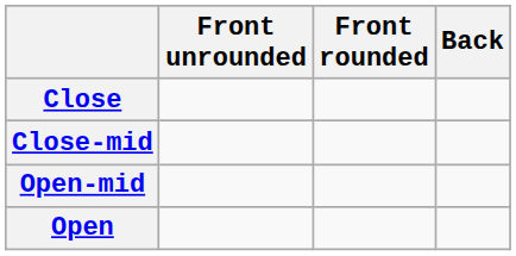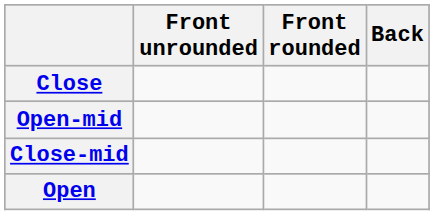 <table class="wikitable" style="text-align: center">
 <tr>
 <th> </th>
 <th>Front<br>unrounded</th>
 <th>Front<br>rounded</th>
 <th>Back</th>
 </tr>
 <tr>
 <th> <a href='#'>Close</a></th>
 <td></td>
 <td></td>
 <td></td>
 </tr>
 <tr>
-<th> <a href='#'>Close-mid</a></th>
+<th> <a href='#'>Open-mid</a></th>
 <td></td>
 <td></td>
 <td></td>
 </tr>
 <tr>
-<th> <a href='#'>Open-mid</a></th>
+<th> <a href='#'>Close-mid</a></th>
 <td></td>
 <td></td>
 <td></td>
 </tr>
 <tr>
 <th> <a href='#'>Open</a></th>
 <td></td>
 <td></td>
 <td></td>
 </tr>
 </table>
